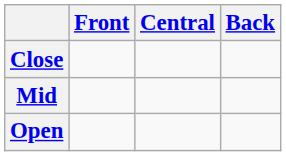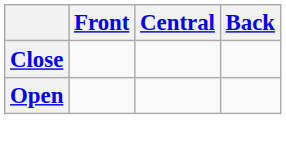 <table class="wikitable" style="text-align:center">
 <tr>
 <th></th>
 <th><a href='#'>Front</a></th>
 <th><a href='#'>Central</a></th>
 <th><a href='#'>Back</a></th>
 </tr>
 <tr>
 <th><a href='#'>Close</a></th>
 <td></td>
 <td></td>
 <td></td>
 </tr>
 <tr>
-<th><a href='#'>Mid</a></th>
-<td></td>
-<td></td>
-<td></td>
-</tr>
-<tr>
 <th><a href='#'>Open</a></th>
 <td></td>
 <td> </td>
 <td></td>
 </tr>
 </table>
